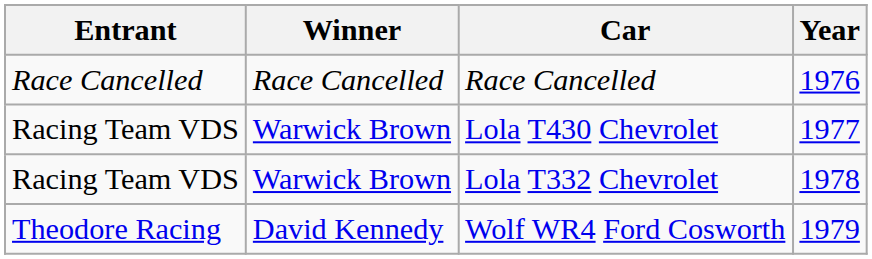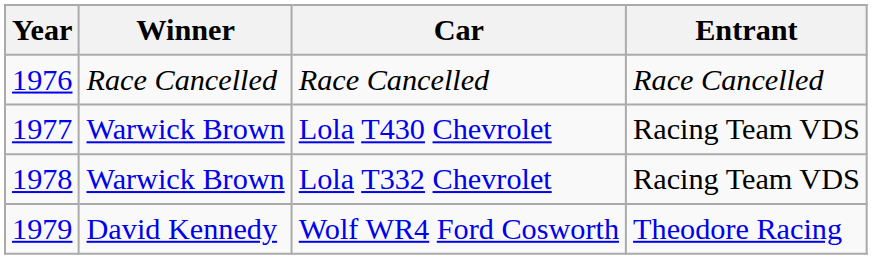 <table class="wikitable" style="font-size: 95%;">
 <tr>
-<th>Entrant</th>
+<th>Year</th>
 <th>Winner</th>
 <th>Car</th>
-<th>Year</th>
+<th>Entrant</th>
 </tr>
 <tr>
+<td><a href='#'>1976</a></td>
 <td><em>Race Cancelled</em></td>
 <td><em>Race Cancelled</em></td>
 <td><em>Race Cancelled</em></td>
-<td><a href='#'>1976</a></td>
 </tr>
 <tr>
-<td>Racing Team VDS</td>
+<td><a href='#'>1977</a></td>
 <td> <a href='#'>Warwick Brown</a></td>
 <td><a href='#'>Lola</a> <a href='#'>T430</a> <a href='#'>Chevrolet</a></td>
-<td><a href='#'>1977</a></td>
+<td>Racing Team VDS</td>
 </tr>
 <tr>
-<td>Racing Team VDS</td>
+<td><a href='#'>1978</a></td>
 <td> <a href='#'>Warwick Brown</a></td>
 <td><a href='#'>Lola</a> <a href='#'>T332</a> <a href='#'>Chevrolet</a></td>
-<td><a href='#'>1978</a></td>
+<td>Racing Team VDS</td>
 </tr>
 <tr>
-<td><a href='#'>Theodore Racing</a></td>
+<td><a href='#'>1979</a></td>
 <td> <a href='#'>David Kennedy</a></td>
 <td><a href='#'>Wolf WR4</a> <a href='#'>Ford Cosworth</a></td>
-<td><a href='#'>1979</a></td>
+<td><a href='#'>Theodore Racing</a></td>
 </tr>
 </table>
